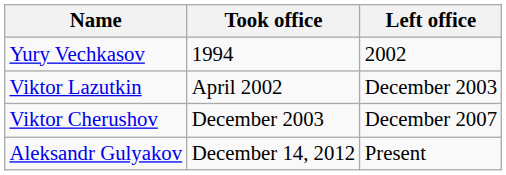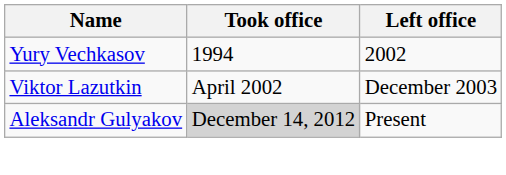 <table class="wikitable">
 <tr>
 <th>Name</th>
 <th>Took office</th>
 <th>Left office</th>
 </tr>
 <tr>
 <td><a href='#'>Yury Vechkasov</a></td>
 <td>1994</td>
 <td>2002</td>
 </tr>
 <tr>
 <td><a href='#'>Viktor Lazutkin</a></td>
 <td>April 2002</td>
 <td>December 2003</td>
 </tr>
 <tr>
-<td><a href='#'>Viktor Cherushov</a></td>
-<td>December 2003</td>
-<td>December 2007</td>
-</tr>
-<tr>
 <td><a href='#'>Aleksandr Gulyakov</a></td>
-<td>December 14, 2012</td>
+<td style="background: lightgrey;">December 14, 2012</td>
 <td>Present</td>
 </tr>
 </table>
